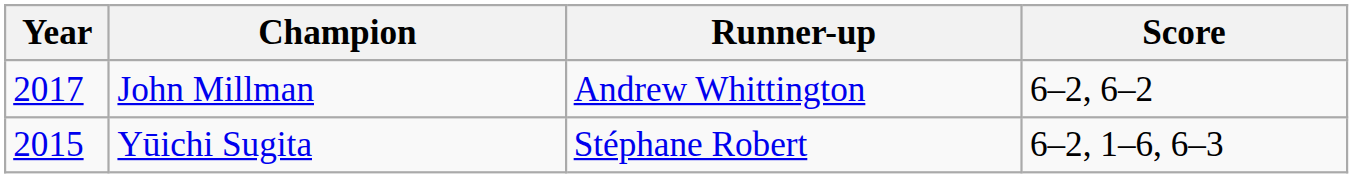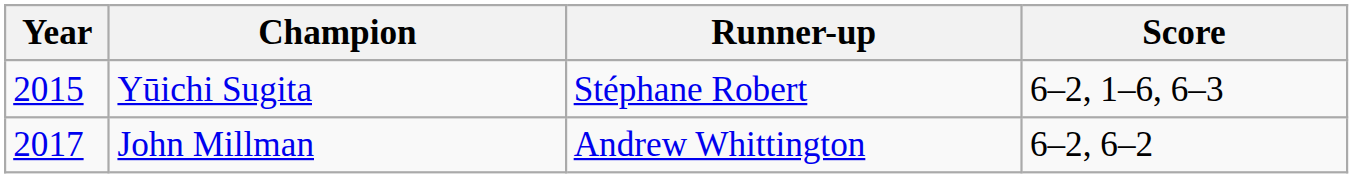 <table class="wikitable">
 <tr>
 <th style="width:40px">Year</th>
 <th style="width:200px">Champion</th>
 <th style="width:200px">Runner-up</th>
 <th style="width:140px" class="unsortable">Score</th>
 </tr>
 <tr>
+<td><a href='#'>2015</a></td>
+<td> <a href='#'>Yūichi Sugita</a></td>
+<td> <a href='#'>Stéphane Robert</a></td>
+<td>6–2, 1–6, 6–3</td>
+</tr>
+<tr>
 <td><a href='#'>2017</a></td>
 <td> <a href='#'>John Millman</a></td>
 <td> <a href='#'>Andrew Whittington</a></td>
 <td>6–2, 6–2</td>
 </tr>
-<tr>
-<td><a href='#'>2015</a></td>
-<td> <a href='#'>Yūichi Sugita</a></td>
-<td> <a href='#'>Stéphane Robert</a></td>
-<td>6–2, 1–6, 6–3</td>
-</tr>
 </table>
